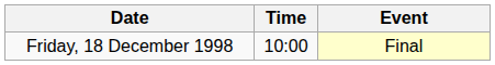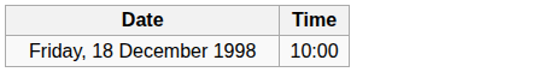 <table class = "wikitable" style="text-align:center;">
 <tr>
 <th width=220>Date</th>
 <th width=50>Time</th>
-<th width=150>Event</th>
 </tr>
 <tr>
 <td>Friday, 18 December 1998</td>
 <td>10:00</td>
-<td bgcolor=ffffcc>Final</td>
 </tr>
 </table>
